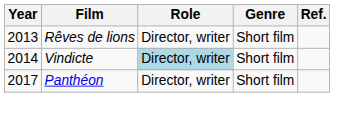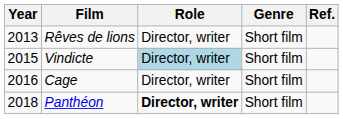 <table class="wikitable">
 <tr>
 <th>Year</th>
 <th>Film</th>
 <th>Role</th>
 <th>Genre</th>
 <th>Ref.</th>
 </tr>
 <tr>
 <td>2013</td>
 <td><em>Rêves de lions</em></td>
 <td>Director, writer</td>
 <td>Short film</td>
 <td></td>
 </tr>
 <tr>
-<td>2014</td>
+<td>2015</td>
 <td><em>Vindicte</em></td>
 <td style="background: lightblue;">Director, writer</td>
 <td>Short film</td>
 <td></td>
 </tr>
 <tr>
-<td>2017</td>
-<td><em><a href='#'>Panthéon</a></em></td>
+<td>2016</td>
+<td><em>Cage</em></td>
 <td>Director, writer</td>
 <td>Short film</td>
 <td></td>
 </tr>
+<tr>
+<td>2018</td>
+<td><em><a href='#'>Panthéon</a></em></td>
+<td><strong>Director, writer</strong></td>
+<td>Short film</td>
+<td></td>
+</tr>
 </table>
